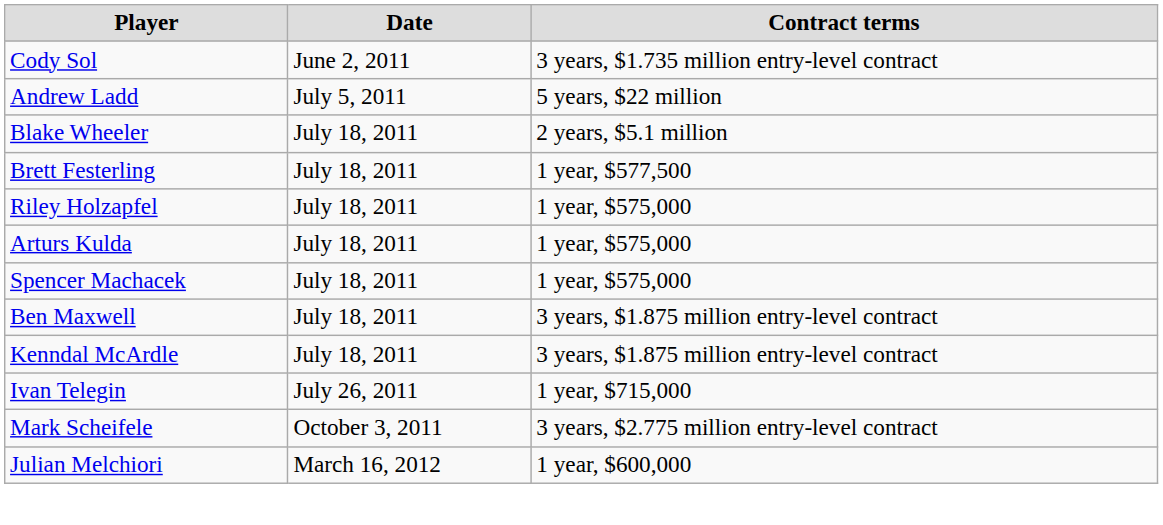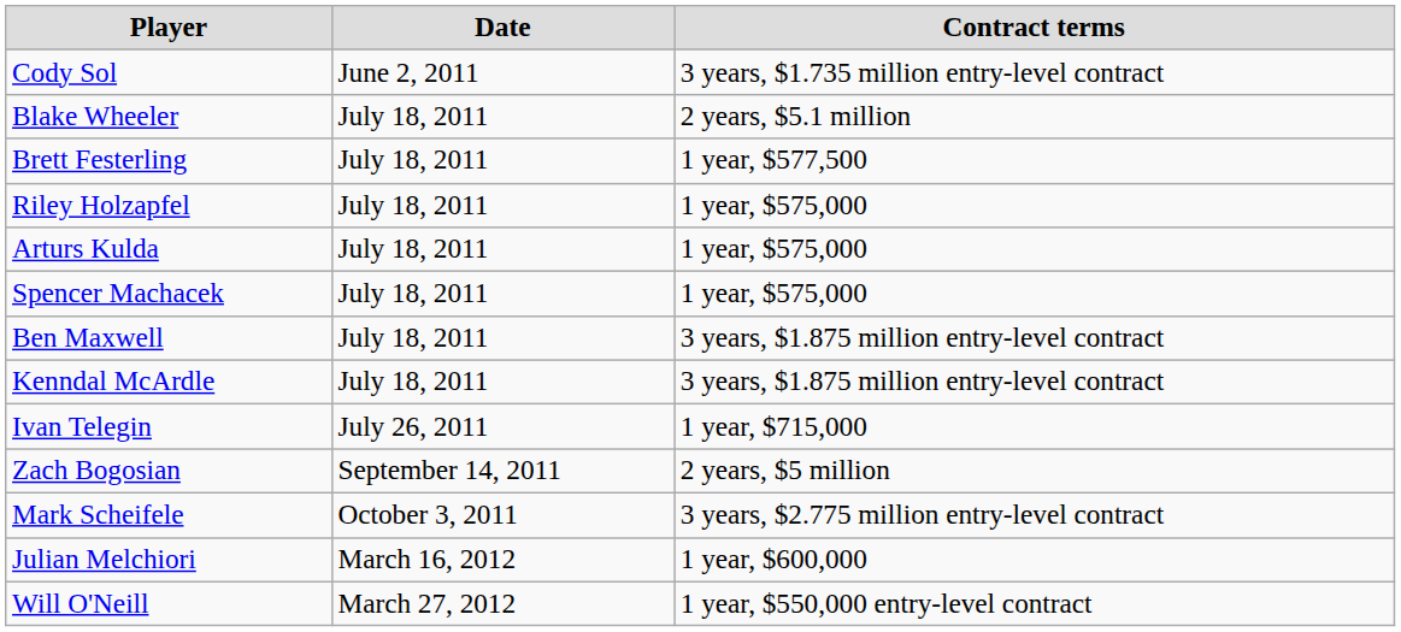 <table class="wikitable" width=90%>
 <tr align="center" bgcolor="#dddddd">
 <td><strong>Player</strong></td>
 <td><strong>Date</strong></td>
 <td><strong>Contract terms</strong></td>
 </tr>
 <tr>
 <td><a href='#'>Cody Sol</a></td>
 <td>June 2, 2011</td>
 <td>3 years, $1.735 million entry-level contract</td>
-</tr>
-<tr>
-<td><a href='#'>Andrew Ladd</a></td>
-<td>July 5, 2011</td>
-<td>5 years, $22 million</td>
 </tr>
 <tr>
 <td><a href='#'>Blake Wheeler</a></td>
 <td>July 18, 2011</td>
 <td>2 years, $5.1 million</td>
 </tr>
 <tr>
 <td><a href='#'>Brett Festerling</a></td>
 <td>July 18, 2011</td>
 <td>1 year, $577,500</td>
 </tr>
 <tr>
 <td><a href='#'>Riley Holzapfel</a></td>
 <td>July 18, 2011</td>
 <td>1 year, $575,000</td>
 </tr>
 <tr>
 <td><a href='#'>Arturs Kulda</a></td>
 <td>July 18, 2011</td>
 <td>1 year, $575,000</td>
 </tr>
 <tr>
 <td><a href='#'>Spencer Machacek</a></td>
 <td>July 18, 2011</td>
 <td>1 year, $575,000</td>
 </tr>
 <tr>
 <td><a href='#'>Ben Maxwell</a></td>
 <td>July 18, 2011</td>
 <td>3 years, $1.875 million entry-level contract</td>
 </tr>
 <tr>
 <td><a href='#'>Kenndal McArdle</a></td>
 <td>July 18, 2011</td>
 <td>3 years, $1.875 million entry-level contract</td>
 </tr>
 <tr>
 <td><a href='#'>Ivan Telegin</a></td>
 <td>July 26, 2011</td>
 <td>1 year, $715,000</td>
 </tr>
 <tr>
+<td><a href='#'>Zach Bogosian</a></td>
+<td>September 14, 2011</td>
+<td>2 years, $5 million</td>
+</tr>
+<tr>
 <td><a href='#'>Mark Scheifele</a></td>
 <td>October 3, 2011</td>
 <td>3 years, $2.775 million entry-level contract</td>
 </tr>
 <tr>
 <td><a href='#'>Julian Melchiori</a></td>
 <td>March 16, 2012</td>
 <td>1 year, $600,000</td>
 </tr>
+<tr>
+<td><a href='#'>Will O'Neill</a></td>
+<td>March 27, 2012</td>
+<td>1 year, $550,000 entry-level contract<br></td>
+</tr>
 </table>
